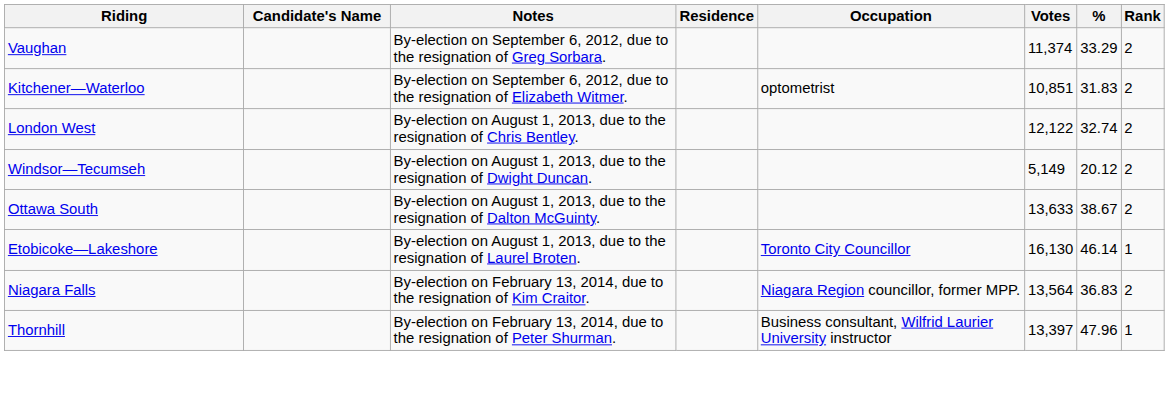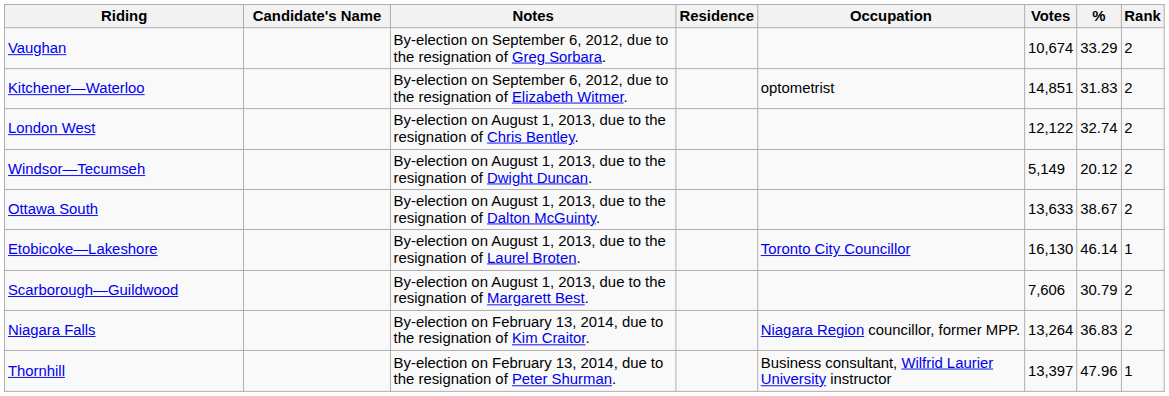 <table class="wikitable sortable">
 <tr>
 <th style="width:250px;">Riding<br></th>
 <th style="width:150px;">Candidate's Name</th>
 <th style="width:300px;">Notes</th>
 <th>Residence</th>
 <th>Occupation</th>
 <th>Votes</th>
 <th>%</th>
 <th>Rank</th>
 </tr>
 <tr>
 <td><a href='#'>Vaughan</a></td>
 <td></td>
 <td>By-election on September 6, 2012, due to the resignation of <a href='#'>Greg Sorbara</a>.</td>
 <td></td>
 <td></td>
-<td>11,374</td>
+<td>10,674</td>
 <td>33.29</td>
 <td>2</td>
 </tr>
 <tr>
 <td><a href='#'>Kitchener—Waterloo</a></td>
 <td></td>
 <td>By-election on September 6, 2012, due to the resignation of <a href='#'>Elizabeth Witmer</a>.</td>
 <td></td>
 <td>optometrist</td>
-<td>10,851</td>
+<td>14,851</td>
 <td>31.83</td>
 <td>2</td>
 </tr>
 <tr>
 <td><a href='#'>London West</a></td>
 <td></td>
 <td>By-election on August 1, 2013, due to the resignation of <a href='#'>Chris Bentley</a>.</td>
 <td></td>
 <td></td>
 <td>12,122</td>
 <td>32.74</td>
 <td>2</td>
 </tr>
 <tr>
 <td><a href='#'>Windsor—Tecumseh</a></td>
 <td></td>
 <td>By-election on August 1, 2013, due to the resignation of <a href='#'>Dwight Duncan</a>.</td>
 <td></td>
 <td></td>
 <td>5,149</td>
 <td>20.12</td>
 <td>2</td>
 </tr>
 <tr>
 <td><a href='#'>Ottawa South</a></td>
 <td></td>
 <td>By-election on August 1, 2013, due to the resignation of <a href='#'>Dalton McGuinty</a>.</td>
 <td></td>
 <td></td>
 <td>13,633</td>
 <td>38.67</td>
 <td>2</td>
 </tr>
 <tr>
 <td><a href='#'>Etobicoke—Lakeshore</a></td>
 <td></td>
 <td>By-election on August 1, 2013, due to the resignation of <a href='#'>Laurel Broten</a>.</td>
 <td></td>
 <td><a href='#'>Toronto City Councillor</a></td>
 <td>16,130</td>
 <td>46.14</td>
 <td>1</td>
 </tr>
 <tr>
+<td><a href='#'>Scarborough—Guildwood</a></td>
+<td></td>
+<td>By-election on August 1, 2013, due to the resignation of <a href='#'>Margarett Best</a>.</td>
+<td></td>
+<td></td>
+<td>7,606</td>
+<td>30.79</td>
+<td>2</td>
+</tr>
+<tr>
 <td><a href='#'>Niagara Falls</a></td>
 <td></td>
 <td>By-election on February 13, 2014, due to the resignation of <a href='#'>Kim Craitor</a>.</td>
 <td></td>
 <td><a href='#'>Niagara Region</a> councillor, former MPP.</td>
-<td>13,564</td>
+<td>13,264</td>
 <td>36.83</td>
 <td>2</td>
 </tr>
 <tr>
 <td><a href='#'>Thornhill</a></td>
 <td></td>
 <td>By-election on February 13, 2014, due to the resignation of <a href='#'>Peter Shurman</a>.</td>
 <td></td>
 <td>Business consultant, <a href='#'>Wilfrid Laurier University</a> instructor</td>
 <td>13,397</td>
 <td>47.96</td>
 <td>1</td>
 </tr>
 </table>
